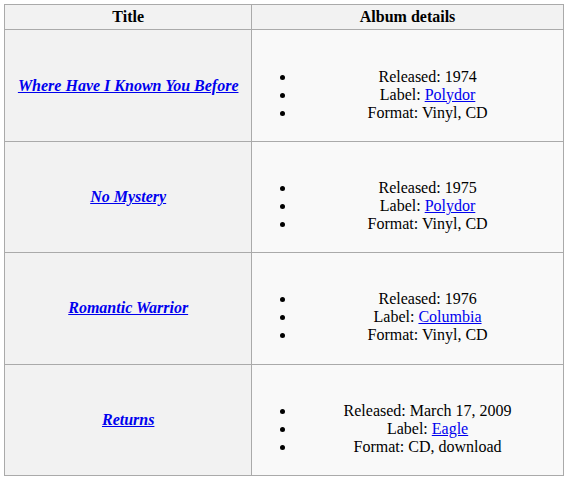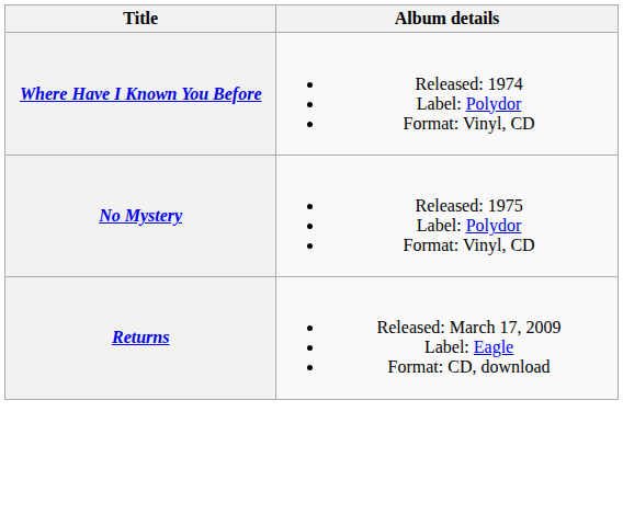 <table class="wikitable plainrowheaders" style="text-align:center">
 <tr>
 <th scope="col" style="width:15em;">Title</th>
 <th scope="col" style="width:19em;">Album details</th>
 </tr>
 <tr>
 <th scope="row"><em><a href='#'>Where Have I Known You Before</a></em></th>
 <td><br><ul><li>Released: 1974</li><li>Label: <a href='#'>Polydor</a></li><li>Format: Vinyl, CD</li></ul></td>
 </tr>
 <tr>
 <th scope="row"><em><a href='#'>No Mystery</a></em></th>
 <td><br><ul><li>Released: 1975</li><li>Label: <a href='#'>Polydor</a></li><li>Format: Vinyl, CD</li></ul></td>
 </tr>
 <tr>
-<th scope="row"><em><a href='#'>Romantic Warrior</a></em></th>
-<td><br><ul><li>Released: 1976</li><li>Label: <a href='#'>Columbia</a></li><li>Format: Vinyl, CD</li></ul></td>
-</tr>
-<tr>
 <th scope="row"><em><a href='#'>Returns</a></em></th>
 <td><br><ul><li>Released: March 17, 2009</li><li>Label: <a href='#'>Eagle</a></li><li>Format: CD, download</li></ul></td>
 </tr>
 </table>
